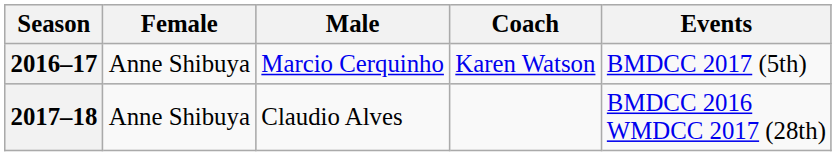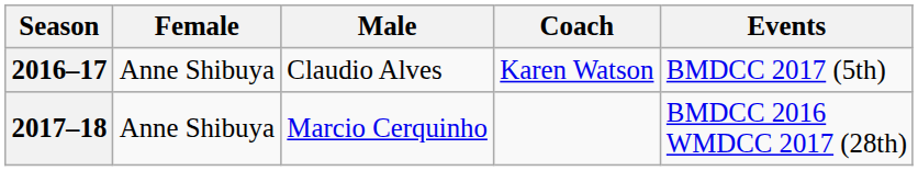 <table class="wikitable">
 <tr>
 <th scope="col">Season</th>
 <th scope="col">Female</th>
 <th scope="col">Male</th>
 <th scope="col">Coach</th>
 <th scope="col">Events</th>
 </tr>
 <tr>
 <th scope="row">2016–17</th>
 <td>Anne Shibuya</td>
-<td><a href='#'>Marcio Cerquinho</a></td>
+<td>Claudio Alves</td>
 <td><a href='#'>Karen Watson</a></td>
 <td><a href='#'>BMDCC 2017</a> (5th)</td>
 </tr>
 <tr>
 <th scope="row">2017–18</th>
 <td>Anne Shibuya</td>
-<td>Claudio Alves</td>
+<td><a href='#'>Marcio Cerquinho</a></td>
 <td></td>
 <td><a href='#'>BMDCC 2016</a> <br><a href='#'>WMDCC 2017</a> (28th)</td>
 </tr>
 </table>
